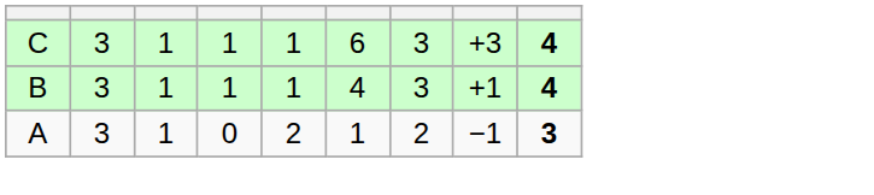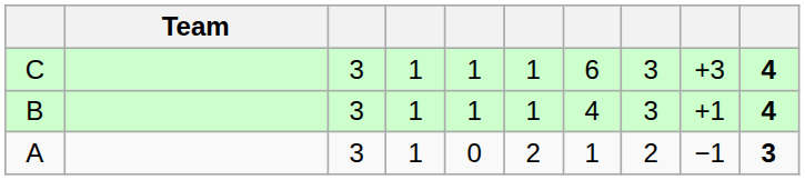 <table class="wikitable" style="text-align: center; font-size: 90%">
 <tr>
 <th width="25"></th>
+<th width="135">Team</th>
 <th width="25"></th>
 <th width="25"></th>
 <th width="25"></th>
 <th width="25"></th>
 <th width="25"></th>
 <th width="25"></th>
 <th width="25"></th>
 <th width="25"></th>
 </tr>
 <tr style="background:#ccffcc;">
 <td>C</td>
+<td align=left></td>
 <td>3</td>
 <td>1</td>
 <td>1</td>
 <td>1</td>
 <td>6</td>
 <td>3</td>
 <td>+3</td>
 <td><strong>4</strong></td>
 </tr>
 <tr style="background:#ccffcc;">
 <td>B</td>
+<td align=left></td>
 <td>3</td>
 <td>1</td>
 <td>1</td>
 <td>1</td>
 <td>4</td>
 <td>3</td>
 <td>+1</td>
 <td><strong>4</strong></td>
 </tr>
 <tr>
 <td>A</td>
+<td align=left></td>
 <td>3</td>
 <td>1</td>
 <td>0</td>
 <td>2</td>
 <td>1</td>
 <td>2</td>
 <td>−1</td>
 <td><strong>3</strong></td>
 </tr>
 </table>
